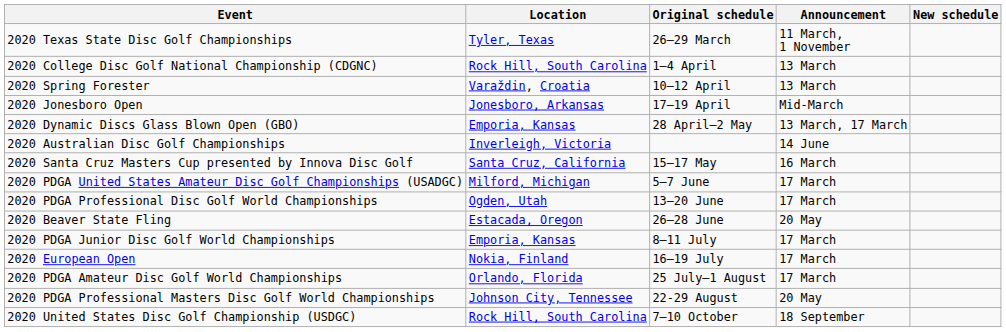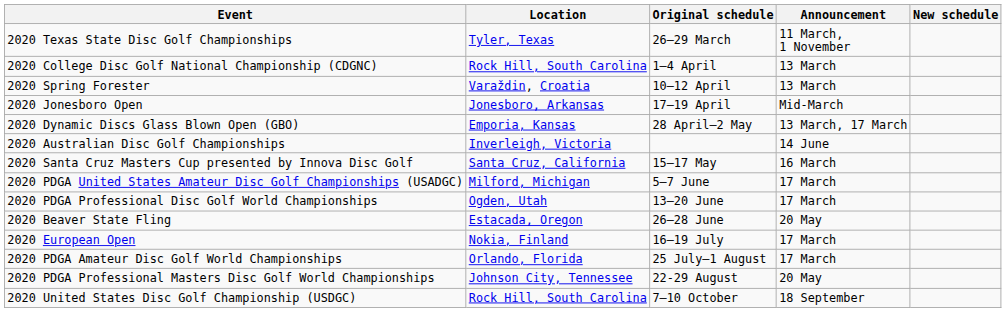 <table class="wikitable">
 <tr>
 <th>Event</th>
 <th>Location</th>
 <th>Original schedule</th>
 <th>Announcement</th>
 <th>New schedule</th>
 </tr>
 <tr>
 <td>2020 Texas State Disc Golf Championships</td>
 <td> <a href='#'>Tyler, Texas</a></td>
 <td>26–29 March</td>
 <td>11 March,<br>1 November</td>
 <td></td>
 </tr>
 <tr>
 <td>2020 College Disc Golf National Championship (CDGNC)</td>
 <td> <a href='#'>Rock Hill, South Carolina</a></td>
 <td>1–4 April</td>
 <td>13 March</td>
 <td></td>
 </tr>
 <tr>
 <td>2020 Spring Forester</td>
 <td> <a href='#'>Varaždin</a>, <a href='#'>Croatia</a></td>
 <td>10–12 April</td>
 <td>13 March</td>
 <td></td>
 </tr>
 <tr>
 <td>2020 Jonesboro Open</td>
 <td> <a href='#'>Jonesboro, Arkansas</a></td>
 <td>17–19 April</td>
 <td>Mid-March</td>
 <td></td>
 </tr>
 <tr>
 <td>2020 Dynamic Discs Glass Blown Open (GBO)</td>
 <td> <a href='#'>Emporia, Kansas</a></td>
 <td>28 April–2 May</td>
 <td>13 March, 17 March</td>
 <td></td>
 </tr>
 <tr>
 <td>2020 Australian Disc Golf Championships</td>
 <td> <a href='#'>Inverleigh, Victoria</a></td>
 <td></td>
 <td>14 June</td>
 <td></td>
 </tr>
 <tr>
 <td>2020 Santa Cruz Masters Cup presented by Innova Disc Golf</td>
 <td> <a href='#'>Santa Cruz, California</a></td>
 <td>15–17 May</td>
 <td>16 March</td>
 <td></td>
 </tr>
 <tr>
 <td>2020 PDGA <a href='#'>United States Amateur Disc Golf Championships</a> (USADGC)</td>
 <td> <a href='#'>Milford, Michigan</a></td>
 <td>5–7 June</td>
 <td>17 March</td>
 <td></td>
 </tr>
 <tr>
 <td>2020 PDGA Professional Disc Golf World Championships</td>
 <td> <a href='#'>Ogden, Utah</a></td>
 <td>13–20 June</td>
 <td>17 March</td>
 <td></td>
 </tr>
 <tr>
 <td>2020 Beaver State Fling</td>
 <td> <a href='#'>Estacada, Oregon</a></td>
 <td>26–28 June</td>
 <td>20 May</td>
 <td></td>
 </tr>
 <tr>
-<td>2020 PDGA Junior Disc Golf World Championships</td>
-<td> <a href='#'>Emporia, Kansas</a></td>
-<td>8–11 July</td>
-<td>17 March</td>
-<td></td>
-</tr>
-<tr>
 <td>2020 <a href='#'>European Open</a></td>
 <td> <a href='#'>Nokia, Finland</a></td>
 <td>16–19 July</td>
 <td>17 March</td>
 <td></td>
 </tr>
 <tr>
 <td>2020 PDGA Amateur Disc Golf World Championships</td>
 <td> <a href='#'>Orlando, Florida</a></td>
 <td>25 July–1 August</td>
 <td>17 March</td>
 <td></td>
 </tr>
 <tr>
 <td>2020 PDGA Professional Masters Disc Golf World Championships</td>
 <td> <a href='#'>Johnson City, Tennessee</a></td>
 <td>22-29 August</td>
 <td>20 May</td>
 <td></td>
 </tr>
 <tr>
 <td>2020 United States Disc Golf Championship (USDGC)</td>
 <td> <a href='#'>Rock Hill, South Carolina</a></td>
 <td>7–10 October</td>
 <td>18 September</td>
 <td></td>
 </tr>
 </table>
